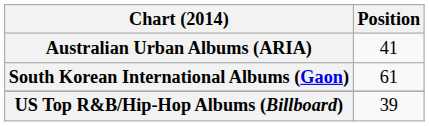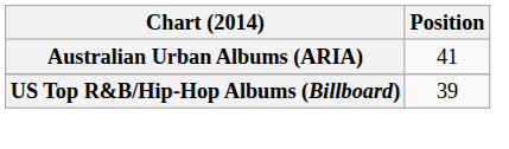 <table class="wikitable sortable plainrowheaders" style="text-align:center">
 <tr>
 <th scope="col">Chart (2014)</th>
 <th scope="col">Position</th>
 </tr>
 <tr>
 <th scope="row">Australian Urban Albums (ARIA)</th>
 <td style="text-align:center;">41</td>
 </tr>
 <tr>
-<th scope="row">South Korean International Albums (<a href='#'>Gaon</a>)</th>
-<td style="text-align:center;">61</td>
-</tr>
-<tr>
 </tr>
 <tr>
 <th scope="row">US Top R&B/Hip-Hop Albums (<em>Billboard</em>)</th>
 <td>39</td>
 </tr>
 </table>
